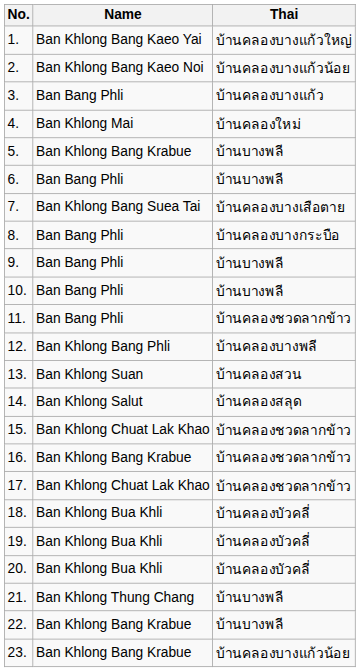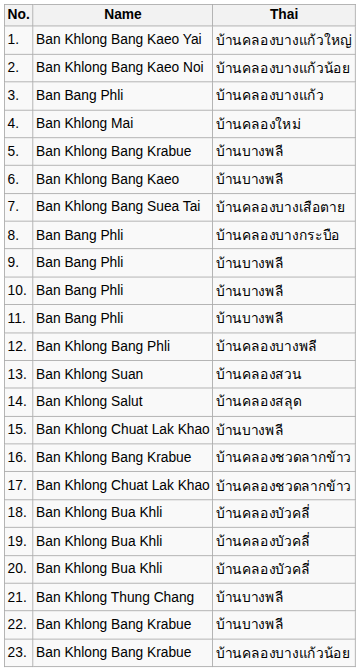 <table class="wikitable sortable">
 <tr>
 <th>No.</th>
 <th>Name</th>
 <th>Thai</th>
 </tr>
 <tr>
 <td>1.</td>
 <td>Ban Khlong Bang Kaeo Yai</td>
 <td>บ้านคลองบางแก้วใหญ่</td>
 </tr>
 <tr>
 <td>2.</td>
 <td>Ban Khlong Bang Kaeo Noi</td>
 <td>บ้านคลองบางแก้วน้อย</td>
 </tr>
 <tr>
 <td>3.</td>
 <td>Ban Bang Phli</td>
 <td>บ้านคลองบางแก้ว</td>
 </tr>
 <tr>
 <td>4.</td>
 <td>Ban Khlong Mai</td>
 <td>บ้านคลองใหม่</td>
 </tr>
 <tr>
 <td>5.</td>
 <td>Ban Khlong Bang Krabue</td>
 <td>บ้านบางพลี</td>
 </tr>
 <tr>
 <td>6.</td>
-<td>Ban Bang Phli</td>
+<td>Ban Khlong Bang Kaeo</td>
 <td>บ้านบางพลี</td>
 </tr>
 <tr>
 <td>7.</td>
 <td>Ban Khlong Bang Suea Tai</td>
 <td>บ้านคลองบางเสือตาย</td>
 </tr>
 <tr>
 <td>8.</td>
 <td>Ban Bang Phli</td>
 <td>บ้านคลองบางกระบือ</td>
 </tr>
 <tr>
 <td>9.</td>
 <td>Ban Bang Phli</td>
 <td>บ้านบางพลี</td>
 </tr>
 <tr>
 <td>10.</td>
 <td>Ban Bang Phli</td>
 <td>บ้านบางพลี</td>
 </tr>
 <tr>
 <td>11.</td>
 <td>Ban Bang Phli</td>
-<td>บ้านคลองชวดลากข้าว</td>
+<td>บ้านบางพลี</td>
 </tr>
 <tr>
 <td>12.</td>
 <td>Ban Khlong Bang Phli</td>
 <td>บ้านคลองบางพลี</td>
 </tr>
 <tr>
 <td>13.</td>
 <td>Ban Khlong Suan</td>
 <td>บ้านคลองสวน</td>
 </tr>
 <tr>
 <td>14.</td>
 <td>Ban Khlong Salut</td>
 <td>บ้านคลองสลุด</td>
 </tr>
 <tr>
 <td>15.</td>
 <td>Ban Khlong Chuat Lak Khao</td>
-<td>บ้านคลองชวดลากข้าว</td>
+<td>บ้านบางพลี</td>
 </tr>
 <tr>
 <td>16.</td>
 <td>Ban Khlong Bang Krabue</td>
 <td>บ้านคลองชวดลากข้าว</td>
 </tr>
 <tr>
 <td>17.</td>
 <td>Ban Khlong Chuat Lak Khao</td>
 <td>บ้านคลองชวดลากข้าว</td>
 </tr>
 <tr>
 <td>18.</td>
 <td>Ban Khlong Bua Khli</td>
 <td>บ้านคลองบัวคลี่</td>
 </tr>
 <tr>
 <td>19.</td>
 <td>Ban Khlong Bua Khli</td>
 <td>บ้านคลองบัวคลี่</td>
 </tr>
 <tr>
 <td>20.</td>
 <td>Ban Khlong Bua Khli</td>
 <td>บ้านคลองบัวคลี่</td>
 </tr>
 <tr>
 <td>21.</td>
 <td>Ban Khlong Thung Chang</td>
 <td>บ้านบางพลี</td>
 </tr>
 <tr>
 <td>22.</td>
 <td>Ban Khlong Bang Krabue</td>
 <td>บ้านบางพลี</td>
 </tr>
 <tr>
 <td>23.</td>
 <td>Ban Khlong Bang Krabue</td>
 <td>บ้านคลองบางแก้วน้อย</td>
 </tr>
 </table>
